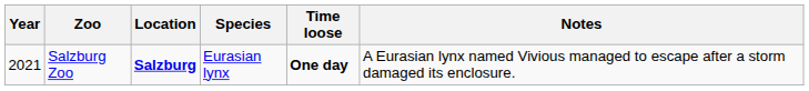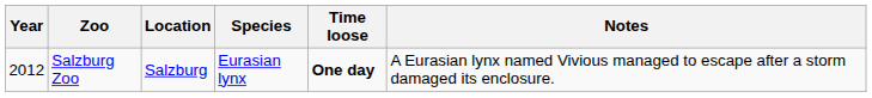 <table class="wikitable sortable">
 <tr>
 <th data-sort-type="number">Year</th>
 <th>Zoo</th>
 <th>Location</th>
 <th>Species</th>
 <th>Time loose</th>
 <th>Notes</th>
 </tr>
 <tr>
-<td>2021</td>
+<td>2012</td>
 <td><a href='#'>Salzburg Zoo</a></td>
-<td><strong><a href='#'>Salzburg</a></strong></td>
+<td><a href='#'>Salzburg</a></td>
 <td><a href='#'>Eurasian lynx</a></td>
 <td><strong>One day</strong></td>
 <td>A Eurasian lynx named Vivious managed to escape after a storm damaged its enclosure.</td>
 </tr>
 </table>
